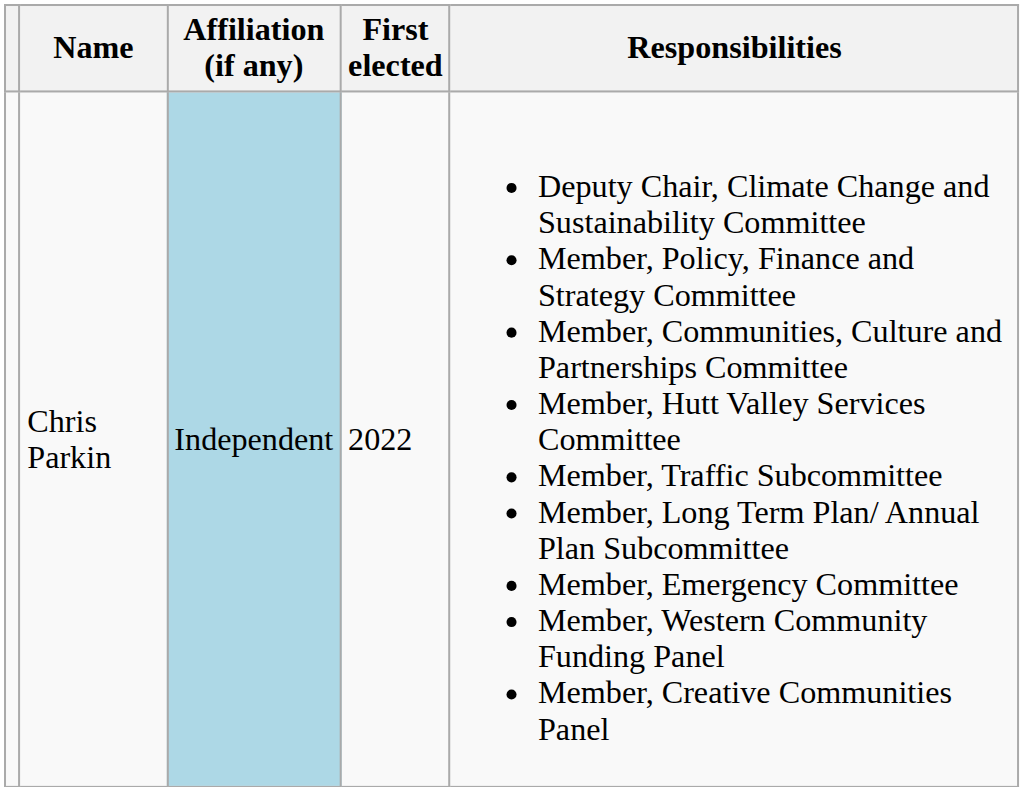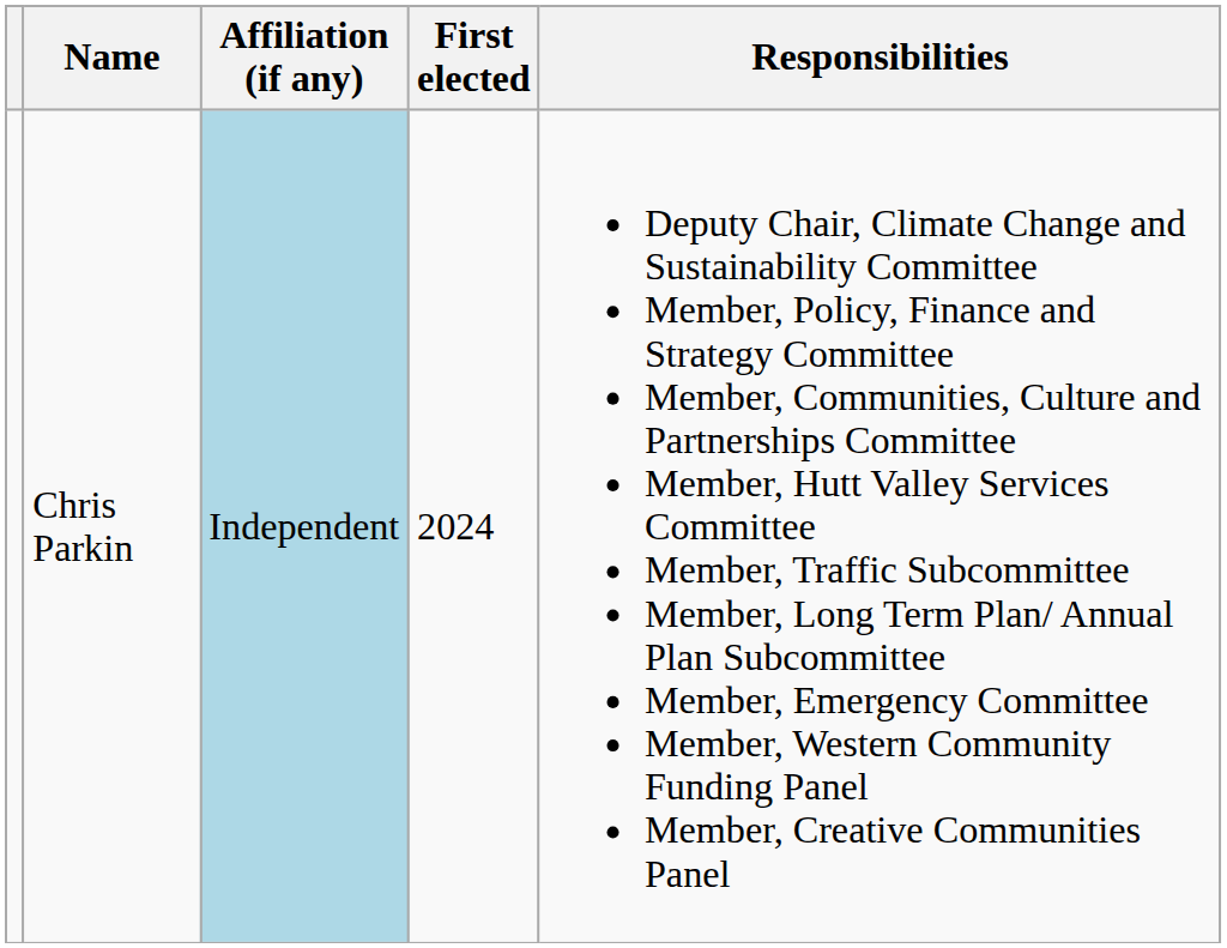 <table class="wikitable" width="81%">
 <tr>
 <th width="1%"></th>
 <th width="15%">Name</th>
 <th width="15%">Affiliation (if any)</th>
 <th width="10%">First elected</th>
 <th width="60%">Responsibilities</th>
 </tr>
 <tr>
 <td bgcolor=></td>
 <td>Chris Parkin</td>
 <td style="background: lightblue;">Independent</td>
-<td>2022</td>
+<td>2024</td>
 <td><br><ul><li>Deputy Chair, Climate Change and Sustainability Committee</li><li>Member, Policy, Finance and Strategy Committee</li><li>Member, Communities, Culture and Partnerships Committee</li><li>Member, Hutt Valley Services Committee</li><li>Member, Traffic Subcommittee</li><li>Member, Long Term Plan/ Annual Plan Subcommittee</li><li>Member, Emergency Committee</li><li>Member, Western Community Funding Panel</li><li>Member, Creative Communities Panel</li></ul></td>
 </tr>
 </table>
